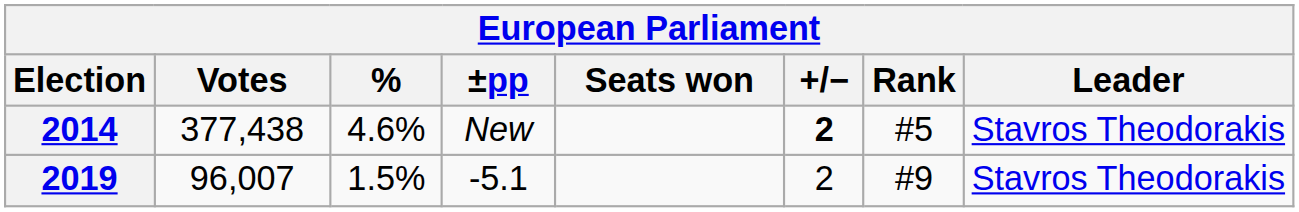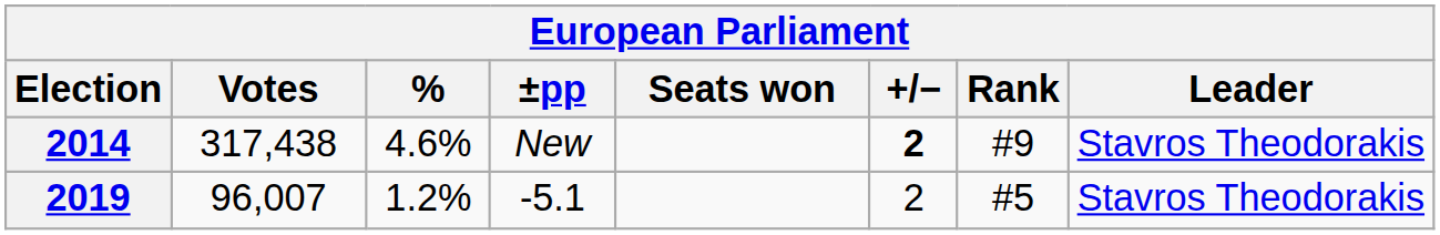 <table class="wikitable" style="text-align:center; font-size:100%; line-height:16px;">
 <tr>
 <th colspan="8"><a href='#'>European Parliament</a></th>
 </tr>
 <tr>
 <th width="60">Election</th>
 <th width="75">Votes</th>
 <th width="45">%</th>
 <th width="45">±<a href='#'>pp</a></th>
 <th width="100">Seats won</th>
 <th width="30">+/−</th>
 <th width="30">Rank</th>
 <th>Leader</th>
 </tr>
 <tr>
 <th><a href='#'>2014</a></th>
-<td>377,438</td>
+<td>317,438</td>
 <td>4.6%</td>
 <td><em>New</em></td>
 <td></td>
 <td><strong>2</strong></td>
-<td>#5</td>
+<td>#9</td>
 <td><a href='#'>Stavros Theodorakis</a></td>
 </tr>
 <tr>
 <th><a href='#'>2019</a></th>
 <td>96,007</td>
-<td>1.5%</td>
+<td>1.2%</td>
 <td>-5.1</td>
 <td></td>
 <td>2</td>
-<td>#9</td>
+<td>#5</td>
 <td><a href='#'>Stavros Theodorakis</a></td>
 </tr>
 </table>
